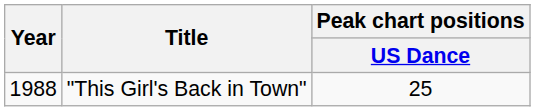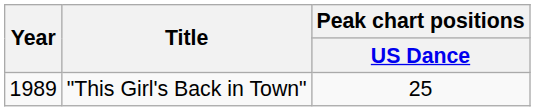 <table class="wikitable plainrowheaders" style="text-align:center;">
 <tr>
 <th scope="col" rowspan="2">Year</th>
 <th scope="col" rowspan="2">Title</th>
 <th scope="col" colspan="1">Peak chart positions</th>
 </tr>
 <tr>
 <th scope="col"><a href='#'>US Dance</a></th>
 </tr>
 <tr>
-<td>1988</td>
+<td>1989</td>
 <td>"This Girl's Back in Town"</td>
 <td>25</td>
 </tr>
 </table>
